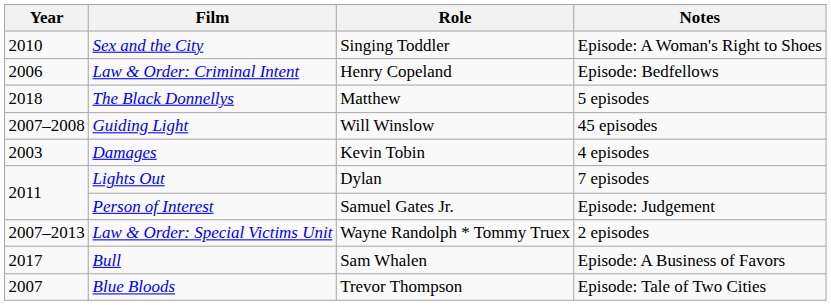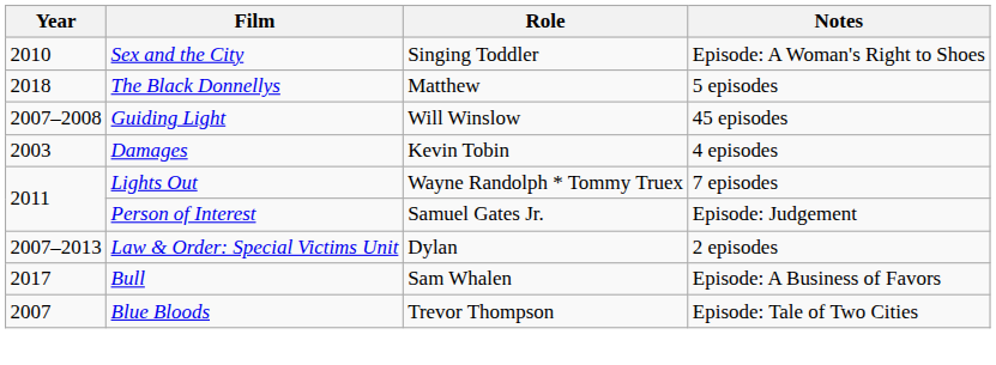 <table class="wikitable sortable">
 <tr>
 <th>Year</th>
 <th>Film</th>
 <th>Role</th>
 <th>Notes</th>
 </tr>
 <tr>
 <td>2010</td>
 <td><em><a href='#'>Sex and the City</a></em></td>
 <td>Singing Toddler</td>
 <td>Episode: A Woman's Right to Shoes</td>
-</tr>
-<tr>
-<td>2006</td>
-<td><em><a href='#'>Law & Order: Criminal Intent</a></em></td>
-<td>Henry Copeland</td>
-<td>Episode: Bedfellows</td>
 </tr>
 <tr>
 <td>2018</td>
 <td><em><a href='#'>The Black Donnellys</a></em></td>
 <td>Matthew</td>
 <td>5 episodes</td>
 </tr>
 <tr>
 <td>2007–2008</td>
 <td><em><a href='#'>Guiding Light</a></em></td>
 <td>Will Winslow</td>
 <td>45 episodes</td>
 </tr>
 <tr>
 <td>2003</td>
 <td><em><a href='#'>Damages</a></em></td>
 <td>Kevin Tobin</td>
 <td>4 episodes</td>
 </tr>
 <tr>
 <td rowspan="2">2011</td>
 <td><em><a href='#'>Lights Out</a></em></td>
-<td>Dylan</td>
+<td>Wayne Randolph * Tommy Truex</td>
 <td>7 episodes</td>
 </tr>
 <tr>
 <td><em><a href='#'>Person of Interest</a></em></td>
 <td>Samuel Gates Jr.</td>
 <td>Episode: Judgement</td>
 </tr>
 <tr>
 <td>2007–2013</td>
 <td><em><a href='#'>Law & Order: Special Victims Unit</a></em></td>
-<td>Wayne Randolph * Tommy Truex</td>
+<td>Dylan</td>
 <td>2 episodes</td>
 </tr>
 <tr>
 <td>2017</td>
 <td><em><a href='#'>Bull</a></em></td>
 <td>Sam Whalen</td>
 <td>Episode: A Business of Favors</td>
 </tr>
 <tr>
 <td>2007</td>
 <td><em><a href='#'>Blue Bloods</a></em></td>
 <td>Trevor Thompson</td>
 <td>Episode: Tale of Two Cities</td>
 </tr>
 </table>
